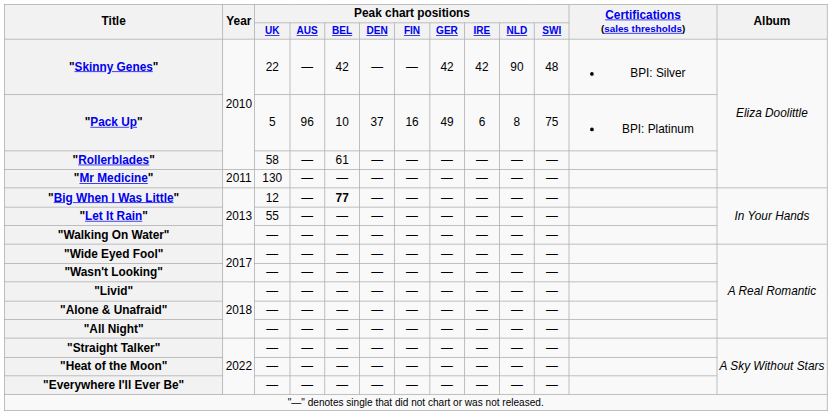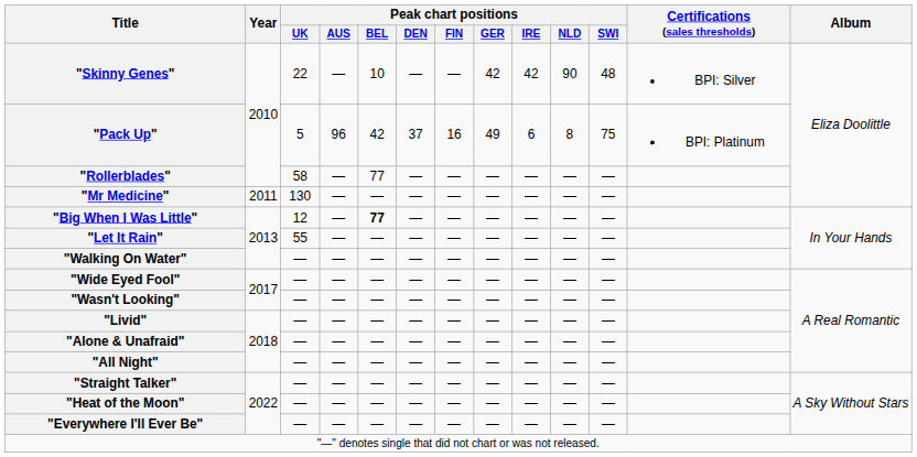 <table class="wikitable plainrowheaders" style="text-align:center;">
 <tr>
 <th scope="col" rowspan="2" style="width:18em;">Title</th>
 <th scope="col" rowspan="2">Year</th>
 <th scope="col" colspan="9">Peak chart positions</th>
 <th scope="col" rowspan="2" style="width:12em;"><a href='#'>Certifications</a><br><small>(<a href='#'>sales thresholds</a>)</small></th>
 <th scope="col" rowspan="2">Album</th>
 </tr>
 <tr>
 <th scope="col" style="width:3em;font-size:85%;"><a href='#'>UK</a><br></th>
 <th scope="col" style="width:3em;font-size:85%;"><a href='#'>AUS</a><br></th>
 <th scope="col" style="width:3em;font-size:85%;"><a href='#'>BEL</a><br></th>
 <th scope="col" style="width:3em;font-size:85%;"><a href='#'>DEN</a><br></th>
 <th scope="col" style="width:3em;font-size:85%;"><a href='#'>FIN</a><br></th>
 <th scope="col" style="width:3em;font-size:85%;"><a href='#'>GER</a><br></th>
 <th scope="col" style="width:3em;font-size:85%;"><a href='#'>IRE</a><br></th>
 <th scope="col" style="width:3em;font-size:85%;"><a href='#'>NLD</a><br></th>
 <th scope="col" style="width:3em;font-size:85%;"><a href='#'>SWI</a><br></th>
 </tr>
 <tr>
 <th scope="row">"<a href='#'>Skinny Genes</a>"</th>
 <td rowspan="3">2010</td>
 <td>22</td>
 <td>—</td>
-<td>42</td>
+<td>10</td>
 <td>—</td>
 <td>—</td>
 <td>42</td>
 <td>42</td>
 <td>90</td>
 <td>48</td>
 <td><br><ul><li>BPI: Silver</li></ul></td>
 <td rowspan="4"><em>Eliza Doolittle</em></td>
 </tr>
 <tr>
 <th scope="row">"<a href='#'>Pack Up</a>"</th>
 <td>5</td>
 <td>96</td>
-<td>10</td>
+<td>42</td>
 <td>37</td>
 <td>16</td>
 <td>49</td>
 <td>6</td>
 <td>8</td>
 <td>75</td>
 <td><br><ul><li>BPI: Platinum</li></ul></td>
 </tr>
 <tr>
 <th scope="row">"<a href='#'>Rollerblades</a>"</th>
 <td>58</td>
 <td>—</td>
-<td>61</td>
+<td>77</td>
 <td>—</td>
 <td>—</td>
 <td>—</td>
 <td>—</td>
 <td>—</td>
 <td>—</td>
 <td></td>
 </tr>
 <tr>
 <th scope="row">"<a href='#'>Mr Medicine</a>"</th>
 <td>2011</td>
 <td>130</td>
 <td>—</td>
 <td>—</td>
 <td>—</td>
 <td>—</td>
 <td>—</td>
 <td>—</td>
 <td>—</td>
 <td>—</td>
 <td></td>
 </tr>
 <tr>
 <th scope="row">"<a href='#'>Big When I Was Little</a>"</th>
 <td rowspan="3">2013</td>
 <td>12</td>
 <td>—</td>
 <td><strong>77</strong></td>
 <td>—</td>
 <td>—</td>
 <td>—</td>
 <td>—</td>
 <td>—</td>
 <td>—</td>
 <td></td>
 <td rowspan="3"><em>In Your Hands</em></td>
 </tr>
 <tr>
 <th scope="row">"<a href='#'>Let It Rain</a>"</th>
 <td>55</td>
 <td>—</td>
 <td>—</td>
 <td>—</td>
 <td>—</td>
 <td>—</td>
 <td>—</td>
 <td>—</td>
 <td>—</td>
 <td></td>
 </tr>
 <tr>
 <th scope="row">"Walking On Water"</th>
 <td>—</td>
 <td>—</td>
 <td>—</td>
 <td>—</td>
 <td>—</td>
 <td>—</td>
 <td>—</td>
 <td>—</td>
 <td>—</td>
 <td></td>
 </tr>
 <tr>
 <th scope="row">"Wide Eyed Fool"</th>
 <td rowspan="2">2017</td>
 <td>—</td>
 <td>—</td>
 <td>—</td>
 <td>—</td>
 <td>—</td>
 <td>—</td>
 <td>—</td>
 <td>—</td>
 <td>—</td>
 <td></td>
 <td rowspan="5"><em>A Real Romantic</em></td>
 </tr>
 <tr>
 <th scope="row">"Wasn't Looking"</th>
 <td>—</td>
 <td>—</td>
 <td>—</td>
 <td>—</td>
 <td>—</td>
 <td>—</td>
 <td>—</td>
 <td>—</td>
 <td>—</td>
 <td></td>
 </tr>
 <tr>
 <th scope="row">"Livid"</th>
 <td rowspan="3">2018</td>
 <td>—</td>
 <td>—</td>
 <td>—</td>
 <td>—</td>
 <td>—</td>
 <td>—</td>
 <td>—</td>
 <td>—</td>
 <td>—</td>
 <td></td>
 </tr>
 <tr>
 <th scope="row">"Alone & Unafraid"</th>
 <td>—</td>
 <td>—</td>
 <td>—</td>
 <td>—</td>
 <td>—</td>
 <td>—</td>
 <td>—</td>
 <td>—</td>
 <td>—</td>
 <td></td>
 </tr>
 <tr>
 <th scope="row">"All Night"</th>
 <td>—</td>
 <td>—</td>
 <td>—</td>
 <td>—</td>
 <td>—</td>
 <td>—</td>
 <td>—</td>
 <td>—</td>
 <td>—</td>
 <td></td>
 </tr>
 <tr>
 <th scope="row">"Straight Talker"</th>
 <td rowspan="3">2022</td>
 <td>—</td>
 <td>—</td>
 <td>—</td>
 <td>—</td>
 <td>—</td>
 <td>—</td>
 <td>—</td>
 <td>—</td>
 <td>—</td>
 <td></td>
 <td rowspan="3"><em>A Sky Without Stars</em></td>
 </tr>
 <tr>
 <th scope="row">"Heat of the Moon"</th>
 <td>—</td>
 <td>—</td>
 <td>—</td>
 <td>—</td>
 <td>—</td>
 <td>—</td>
 <td>—</td>
 <td>—</td>
 <td>—</td>
 <td></td>
 </tr>
 <tr>
 <th scope="row">"Everywhere I'll Ever Be"</th>
 <td>—</td>
 <td>—</td>
 <td>—</td>
 <td>—</td>
 <td>—</td>
 <td>—</td>
 <td>—</td>
 <td>—</td>
 <td>—</td>
 <td></td>
 </tr>
 <tr>
 <td colspan="13" style="font-size:85%">"—" denotes single that did not chart or was not released.</td>
 </tr>
 </table>
